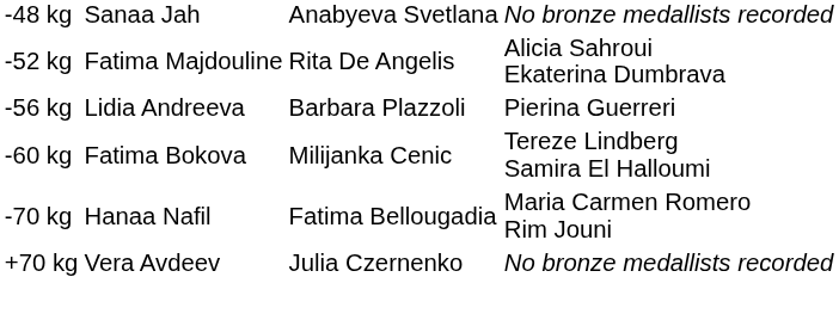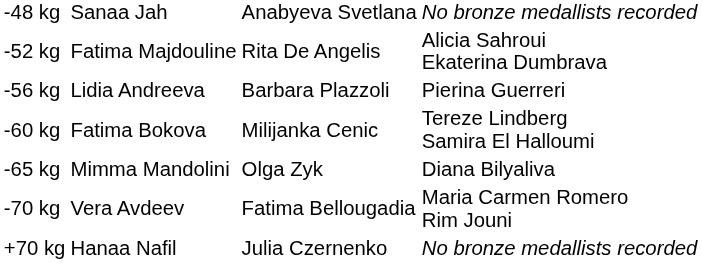 <table>
 <tr>
 <td>-48 kg</td>
 <td>Sanaa Jah </td>
 <td>Anabyeva Svetlana </td>
 <td><em>No bronze medallists recorded</em></td>
 </tr>
 <tr>
 <td>-52 kg</td>
 <td>Fatima Majdouline </td>
 <td>Rita De Angelis </td>
 <td>Alicia Sahroui <br>Ekaterina Dumbrava </td>
 </tr>
 <tr>
 <td>-56 kg</td>
 <td>Lidia Andreeva </td>
 <td>Barbara Plazzoli </td>
 <td>Pierina Guerreri </td>
 </tr>
 <tr>
 <td>-60 kg</td>
 <td>Fatima Bokova </td>
 <td>Milijanka Cenic </td>
 <td>Tereze Lindberg <br>Samira El Halloumi </td>
 </tr>
 <tr>
+<td>-65 kg</td>
+<td>Mimma Mandolini </td>
+<td>Olga Zyk </td>
+<td>Diana Bilyaliva </td>
+</tr>
+<tr>
 <td>-70 kg</td>
-<td>Hanaa Nafil </td>
+<td>Vera Avdeev </td>
 <td>Fatima Bellougadia </td>
 <td>Maria Carmen Romero <br>Rim Jouni </td>
 </tr>
 <tr>
 <td>+70 kg</td>
-<td>Vera Avdeev </td>
+<td>Hanaa Nafil </td>
 <td>Julia Czernenko </td>
 <td><em>No bronze medallists recorded</em></td>
 </tr>
 <tr>
 </tr>
 </table>
